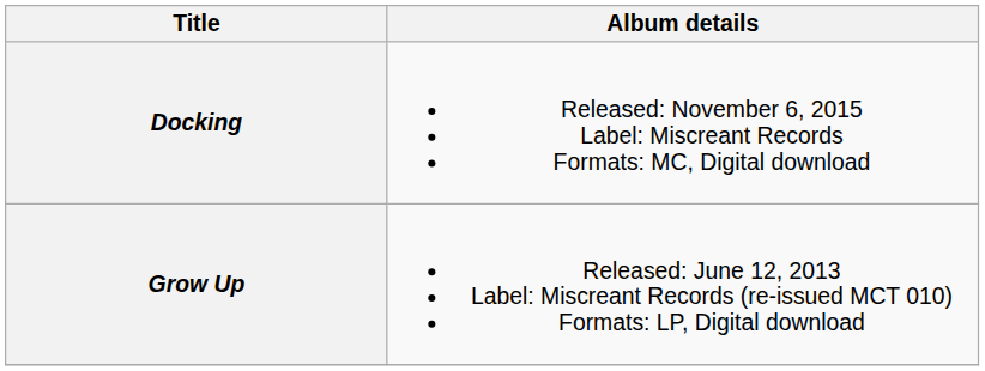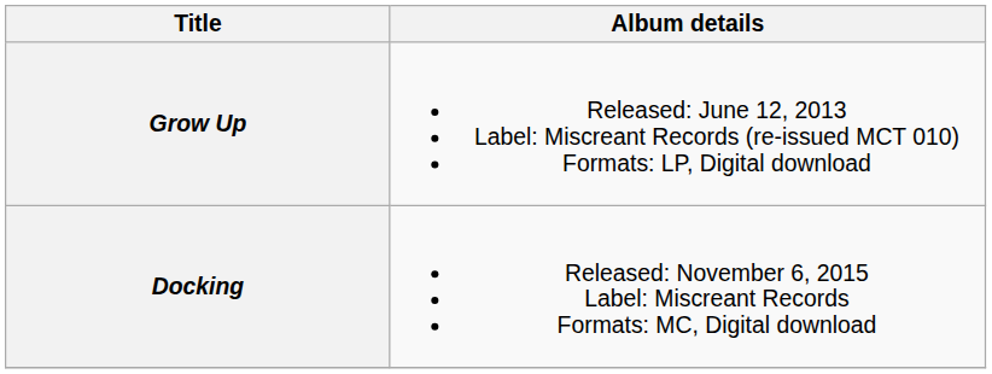 <table class="wikitable plainrowheaders" style="text-align:center;">
 <tr>
 <th scope="col" rowspan="1" style="width:16em;">Title</th>
 <th scope="col" rowspan="1" style="width:25em;">Album details</th>
 </tr>
 <tr>
+<th scope="row"><em>Grow Up</em></th>
+<td><br><ul><li>Released: June 12, 2013</li><li>Label: Miscreant Records (re-issued MCT 010)</li><li>Formats: LP, Digital download</li></ul></td>
+</tr>
+<tr>
 <th scope="row"><em>Docking</em></th>
 <td><br><ul><li>Released: November 6, 2015</li><li>Label: Miscreant Records</li><li>Formats: MC, Digital download</li></ul></td>
 </tr>
 <tr>
-<th scope="row"><em>Grow Up</em></th>
-<td><br><ul><li>Released: June 12, 2013</li><li>Label: Miscreant Records (re-issued MCT 010)</li><li>Formats: LP, Digital download</li></ul></td>
-</tr>
-<tr>
 </tr>
 </table>
